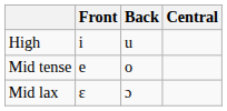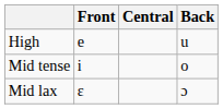 <table class="wikitable">
 <tr>
 <th></th>
 <th>Front</th>
+<th>Central</th>
 <th>Back</th>
-<th>Central</th>
 </tr>
 <tr>
 <td>High</td>
-<td>i</td>
+<td>e</td>
+<td></td>
 <td>u</td>
-<td></td>
 </tr>
 <tr>
 <td>Mid tense</td>
-<td>e</td>
+<td>i</td>
+<td></td>
 <td>o</td>
-<td></td>
 </tr>
 <tr>
 <td>Mid lax</td>
 <td>ɛ</td>
+<td></td>
 <td>ɔ</td>
-<td></td>
 </tr>
 </table>
